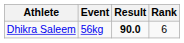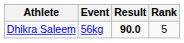 <table class=wikitable style="font-size:90%">
 <tr>
 <th>Athlete</th>
 <th>Event</th>
 <th>Result</th>
 <th>Rank</th>
 </tr>
 <tr>
 <td><a href='#'>Dhikra Saleem</a></td>
 <td><a href='#'>56kg</a></td>
 <td style="text-align:center;"><strong>90.0</strong></td>
-<td style="text-align:center;">6</td>
+<td style="text-align:center;">5</td>
 </tr>
 </table>
